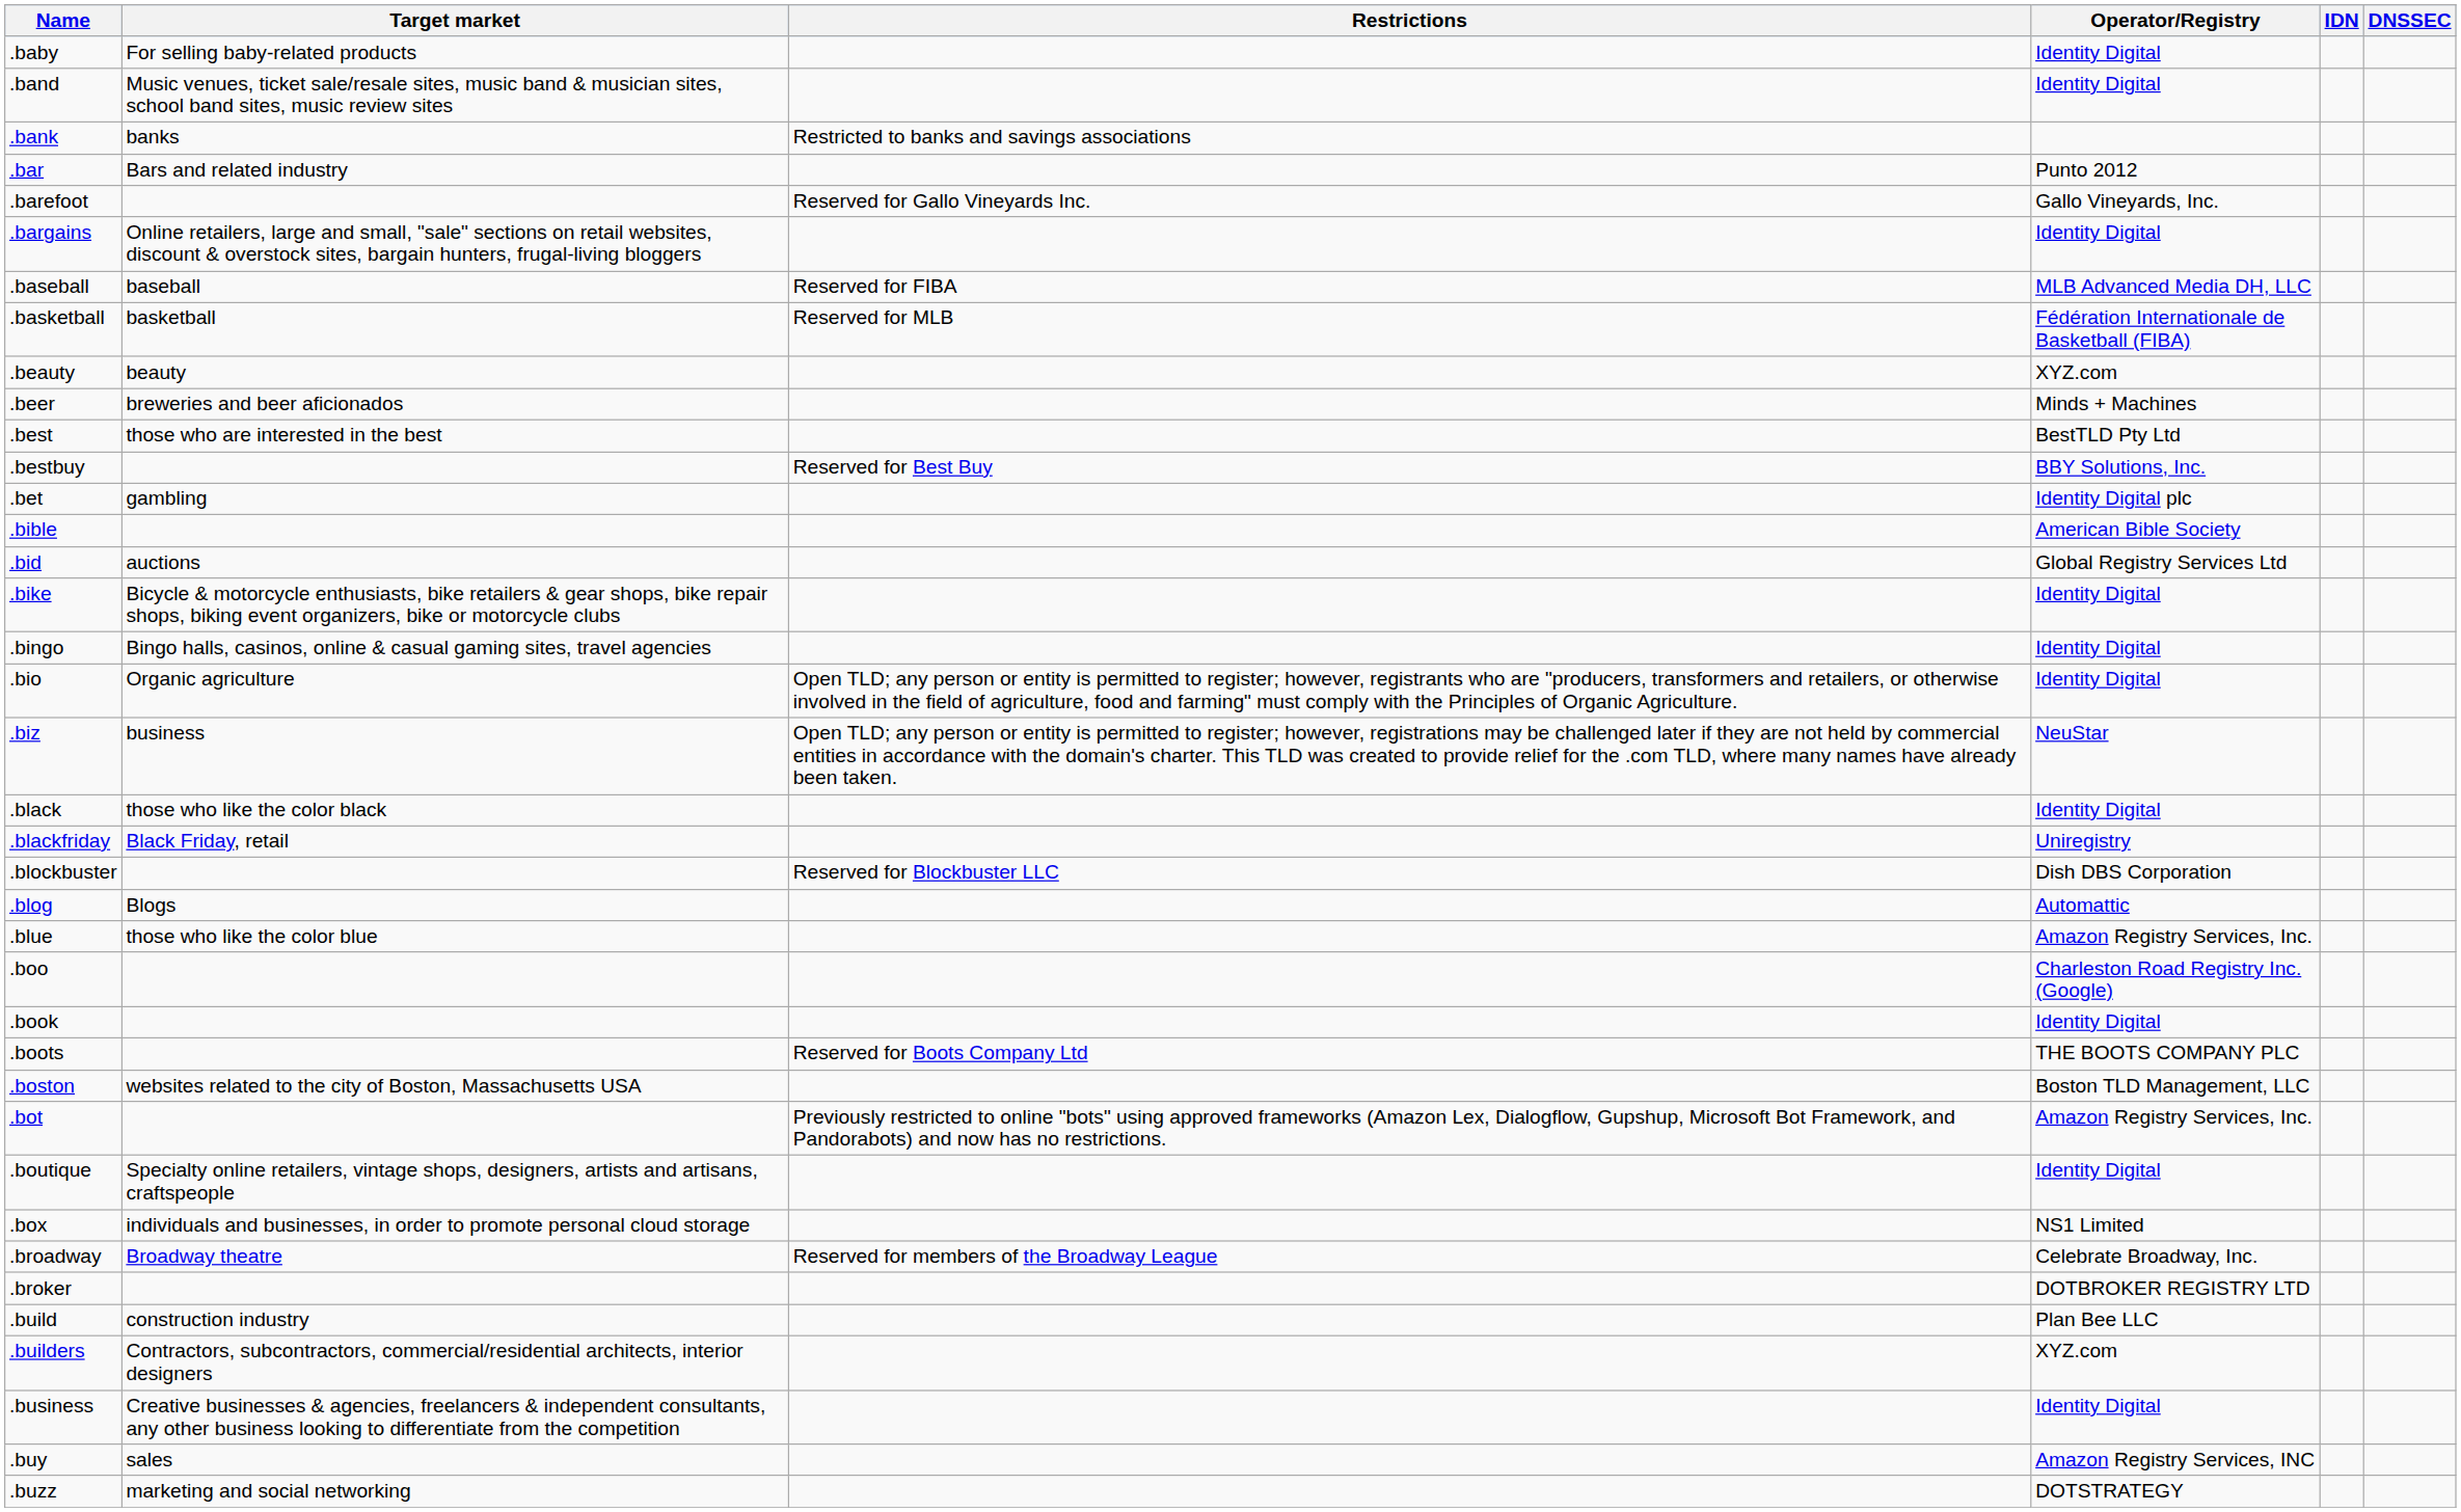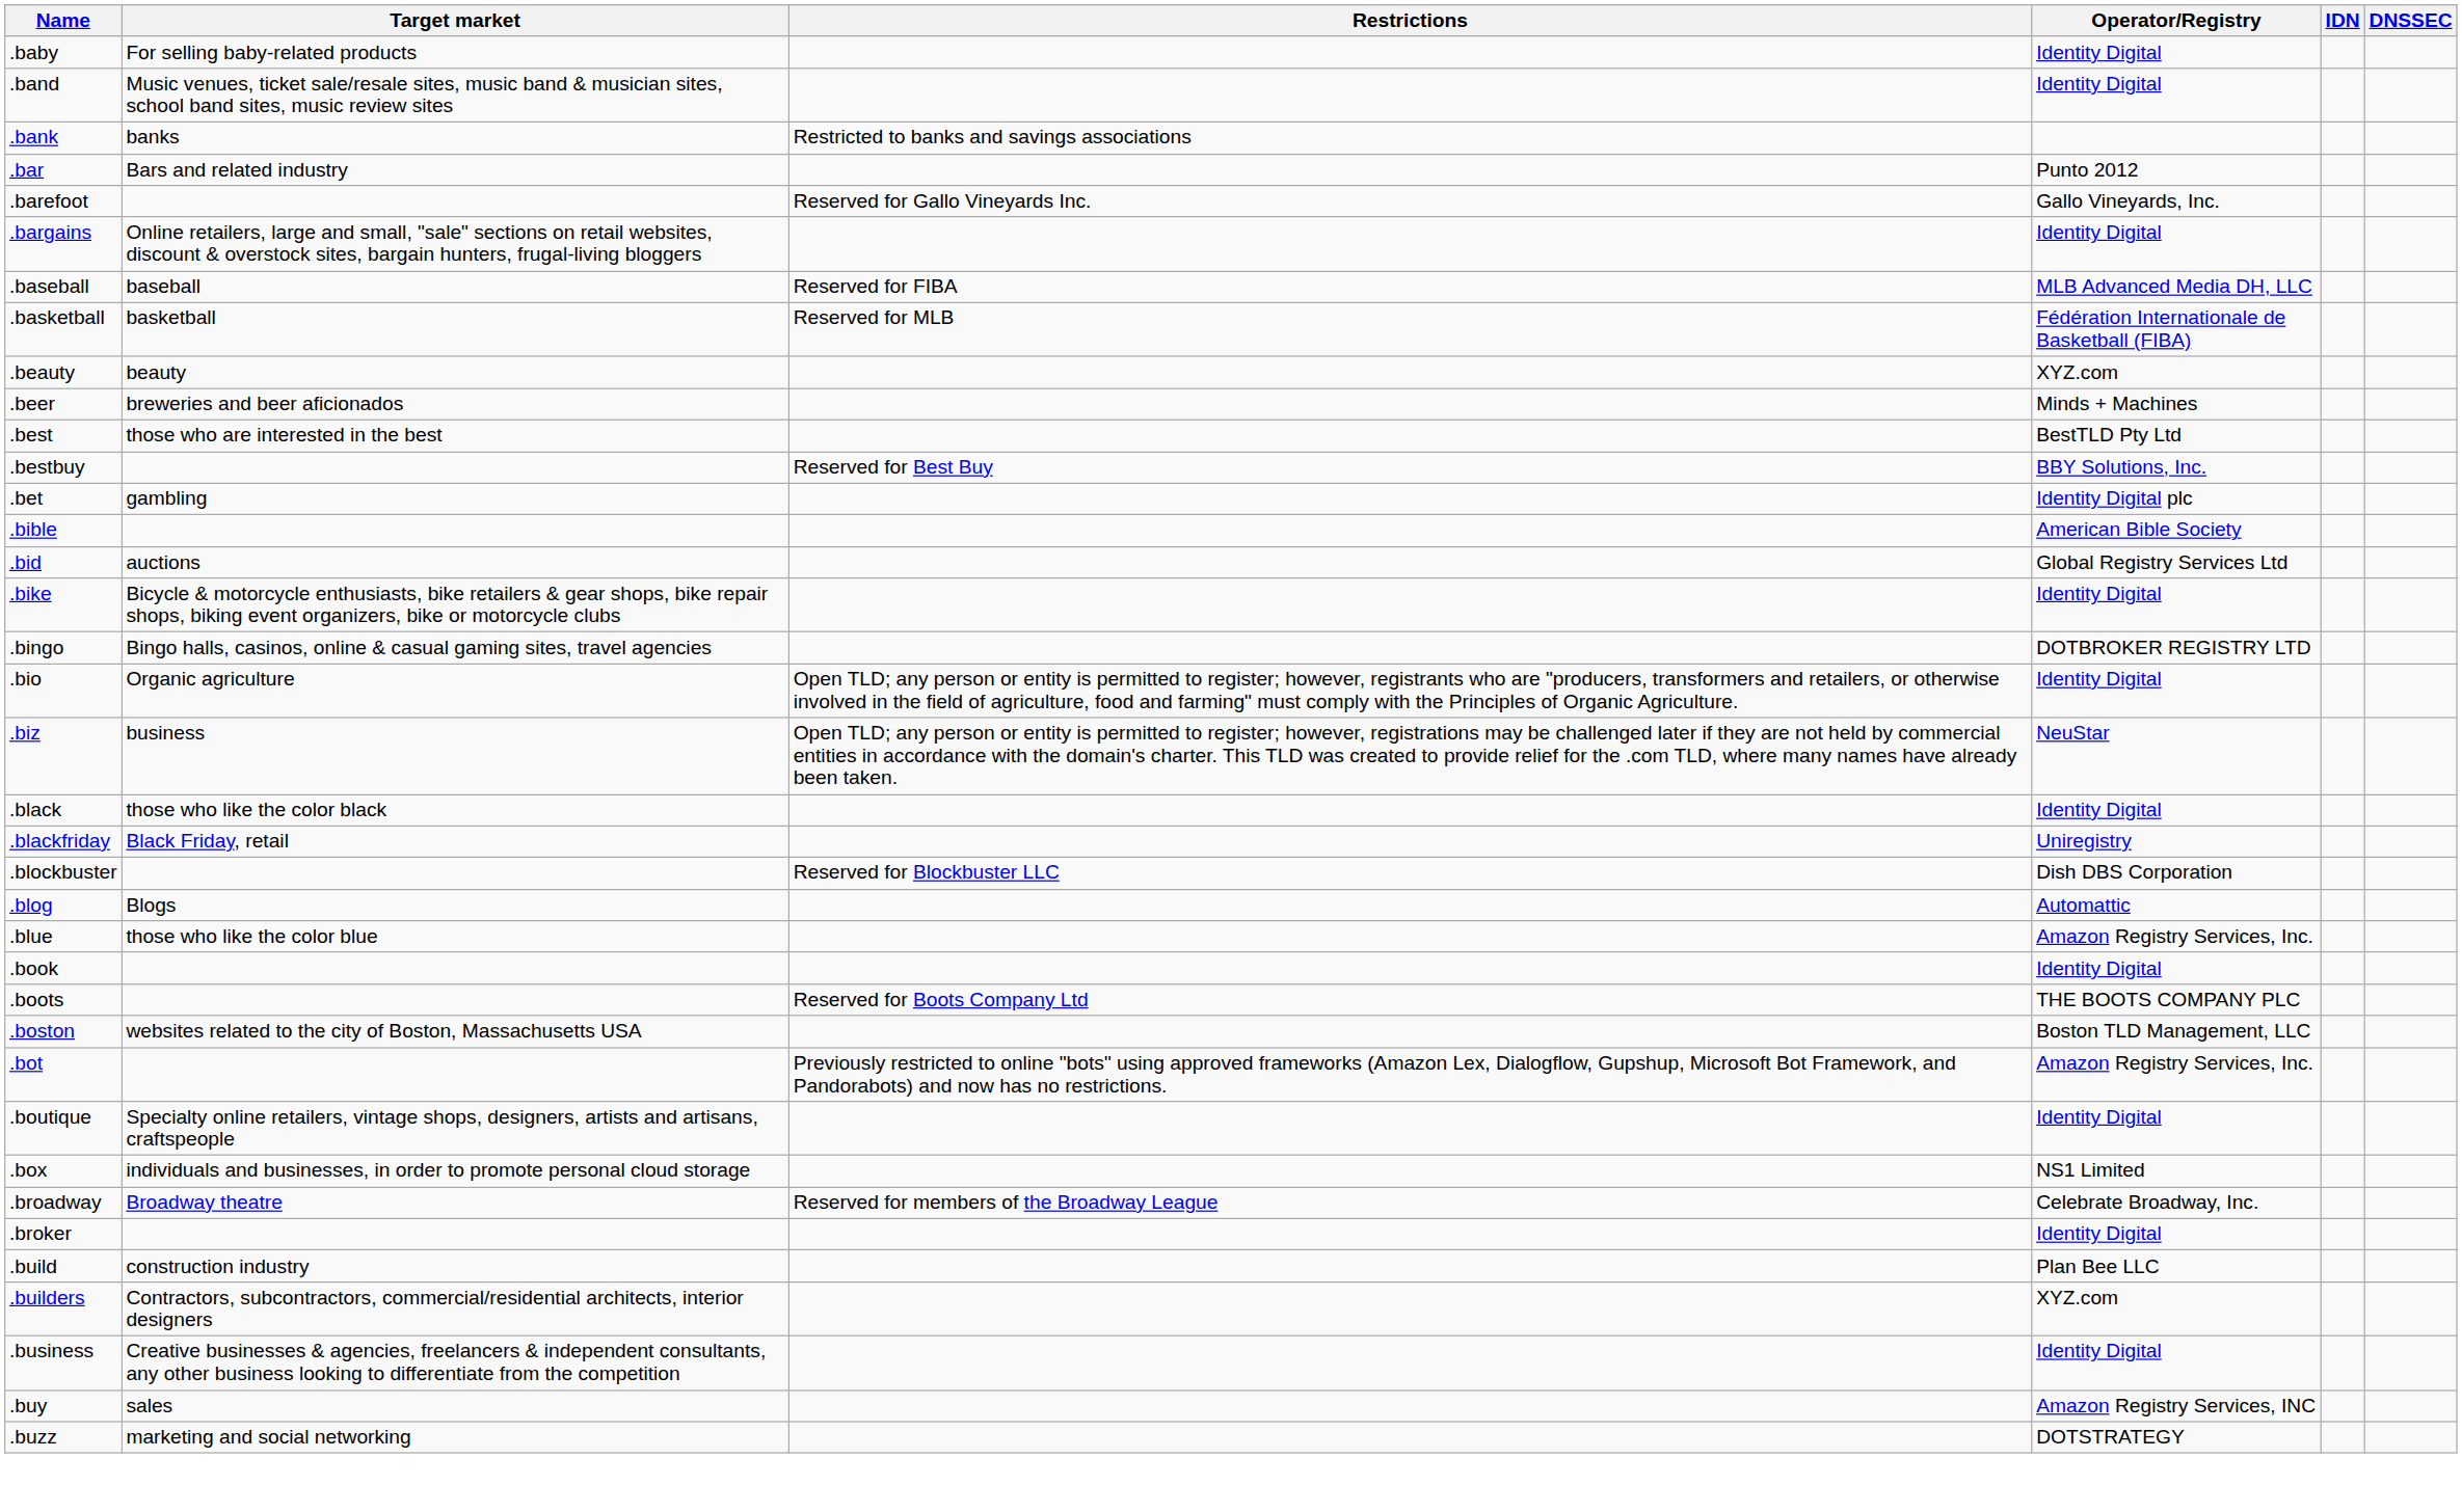 <table class="wikitable sortable">
 <tr style="background:#a0d0ff;">
 <th><a href='#'>Name</a></th>
 <th>Target market</th>
 <th class="unsortable">Restrictions</th>
 <th>Operator/Registry</th>
 <th><a href='#'>IDN</a></th>
 <th><a href='#'>DNSSEC</a></th>
 </tr>
 <tr valign=top>
 <td>.baby</td>
 <td>For selling baby-related products</td>
 <td></td>
 <td><a href='#'>Identity Digital</a></td>
 <td></td>
 <td></td>
 </tr>
 <tr valign="top">
 <td>.band</td>
 <td>Music venues, ticket sale/resale sites, music band & musician sites, school band sites, music review sites</td>
 <td></td>
 <td><a href='#'>Identity Digital</a></td>
 <td></td>
 <td></td>
 </tr>
 <tr valign="top">
 <td><a href='#'>.bank</a></td>
 <td>banks</td>
 <td>Restricted to banks and savings associations</td>
 <td></td>
 <td></td>
 <td></td>
 </tr>
 <tr valign="top">
 <td><a href='#'>.bar</a></td>
 <td>Bars and related industry</td>
 <td></td>
 <td>Punto 2012</td>
 <td></td>
 <td></td>
 </tr>
 <tr valign=top>
 <td>.barefoot</td>
 <td></td>
 <td>Reserved for Gallo Vineyards Inc.</td>
 <td>Gallo Vineyards, Inc.</td>
 <td></td>
 <td></td>
 </tr>
 <tr valign="top">
 <td><a href='#'>.bargains</a></td>
 <td>Online retailers, large and small, "sale" sections on retail websites, discount & overstock sites, bargain hunters, frugal-living bloggers</td>
 <td></td>
 <td><a href='#'>Identity Digital</a></td>
 <td></td>
 <td></td>
 </tr>
 <tr valign=top>
 <td>.baseball</td>
 <td>baseball</td>
 <td>Reserved for FIBA</td>
 <td><a href='#'>MLB Advanced Media DH, LLC</a></td>
 <td></td>
 <td></td>
 </tr>
 <tr valign=top>
 <td>.basketball</td>
 <td>basketball</td>
 <td>Reserved for MLB</td>
 <td><a href='#'>Fédération Internationale de Basketball (FIBA)</a></td>
 <td></td>
 <td></td>
 </tr>
 <tr valign=top>
 <td>.beauty</td>
 <td>beauty</td>
 <td></td>
 <td>XYZ.com</td>
 <td></td>
 <td></td>
 </tr>
 <tr valign="top">
 <td>.beer</td>
 <td>breweries and beer aficionados</td>
 <td></td>
 <td>Minds + Machines</td>
 <td></td>
 <td></td>
 </tr>
 <tr valign="top">
 <td>.best</td>
 <td>those who are interested in the best</td>
 <td></td>
 <td>BestTLD Pty Ltd</td>
 <td></td>
 <td></td>
 </tr>
 <tr valign=top>
 <td>.bestbuy</td>
 <td></td>
 <td>Reserved for <a href='#'>Best Buy</a></td>
 <td><a href='#'>BBY Solutions, Inc.</a></td>
 <td></td>
 <td></td>
 </tr>
 <tr valign=top>
 <td>.bet</td>
 <td>gambling</td>
 <td></td>
 <td><a href='#'>Identity Digital</a> plc</td>
 <td></td>
 <td></td>
 </tr>
 <tr valign=top>
 <td><a href='#'>.bible</a></td>
 <td></td>
 <td></td>
 <td><a href='#'>American Bible Society</a></td>
 <td></td>
 <td></td>
 </tr>
 <tr valign="top">
 <td><a href='#'>.bid</a></td>
 <td>auctions</td>
 <td></td>
 <td>Global Registry Services Ltd</td>
 <td></td>
 <td></td>
 </tr>
 <tr valign="top">
 <td><a href='#'>.bike</a></td>
 <td>Bicycle & motorcycle enthusiasts, bike retailers & gear shops, bike repair shops, biking event organizers, bike or motorcycle clubs</td>
 <td></td>
 <td><a href='#'>Identity Digital</a></td>
 <td></td>
 <td></td>
 </tr>
 <tr valign="top">
 <td>.bingo</td>
 <td>Bingo halls, casinos, online & casual gaming sites, travel agencies</td>
 <td></td>
-<td><a href='#'>Identity Digital</a></td>
+<td>DOTBROKER REGISTRY LTD</td>
 <td></td>
 <td></td>
 </tr>
 <tr valign="top">
 <td>.bio</td>
 <td>Organic agriculture</td>
 <td>Open TLD; any person or entity is permitted to register; however, registrants who are "producers, transformers and retailers, or otherwise involved in the field of agriculture, food and farming" must comply with the Principles of Organic Agriculture.</td>
 <td><a href='#'>Identity Digital</a></td>
 <td></td>
 <td></td>
 </tr>
 <tr valign="top">
 <td><a href='#'>.biz</a></td>
 <td>business</td>
 <td>Open TLD; any person or entity is permitted to register; however, registrations may be challenged later if they are not held by commercial entities in accordance with the domain's charter. This TLD was created to provide relief for the .com TLD, where many names have already been taken.</td>
 <td><a href='#'>NeuStar</a></td>
 <td></td>
 <td></td>
 </tr>
 <tr valign="top">
 <td>.black</td>
 <td>those who like the color black</td>
 <td></td>
 <td><a href='#'>Identity Digital</a></td>
 <td></td>
 <td></td>
 </tr>
 <tr valign="top">
 <td><a href='#'>.blackfriday</a></td>
 <td><a href='#'>Black Friday</a>, retail</td>
 <td></td>
 <td><a href='#'>Uniregistry</a></td>
 <td></td>
 <td></td>
 </tr>
 <tr valign=top>
 <td>.blockbuster</td>
 <td></td>
 <td>Reserved for <a href='#'>Blockbuster LLC</a></td>
 <td>Dish DBS Corporation</td>
 <td></td>
 <td></td>
 </tr>
 <tr valign="top">
 <td><a href='#'>.blog</a></td>
 <td>Blogs</td>
 <td></td>
 <td><a href='#'>Automattic</a></td>
 <td></td>
 <td></td>
 </tr>
 <tr valign="top">
 <td>.blue</td>
 <td>those who like the color blue</td>
 <td></td>
 <td><a href='#'>Amazon</a> Registry Services, Inc.</td>
-<td></td>
-<td></td>
-</tr>
-<tr valign="top">
-<td>.boo</td>
-<td></td>
-<td></td>
-<td><a href='#'>Charleston Road Registry Inc. (Google)</a></td>
 <td></td>
 <td></td>
 </tr>
 <tr valign=top>
 <td>.book</td>
 <td></td>
 <td></td>
 <td><a href='#'>Identity Digital</a></td>
 <td></td>
 <td></td>
 </tr>
 <tr valign=top>
 <td>.boots</td>
 <td></td>
 <td>Reserved for <a href='#'>Boots Company Ltd</a></td>
 <td>THE BOOTS COMPANY PLC</td>
 <td></td>
 <td></td>
 </tr>
 <tr valign=top>
 <td><a href='#'>.boston</a></td>
 <td>websites related to the city of Boston, Massachusetts USA</td>
 <td></td>
 <td>Boston TLD Management, LLC</td>
 <td></td>
 <td></td>
 </tr>
 <tr valign=top>
 <td><a href='#'>.bot</a></td>
 <td></td>
 <td>Previously restricted to online "bots" using approved frameworks (Amazon Lex, Dialogflow, Gupshup, Microsoft Bot Framework, and Pandorabots) and now has no restrictions.</td>
 <td><a href='#'>Amazon</a> Registry Services, Inc.</td>
 <td></td>
 <td></td>
 </tr>
 <tr valign="top">
 <td>.boutique</td>
 <td>Specialty online retailers, vintage shops, designers, artists and artisans, craftspeople</td>
 <td></td>
 <td><a href='#'>Identity Digital</a></td>
 <td></td>
 <td></td>
 </tr>
 <tr valign="top">
 <td>.box</td>
 <td>individuals and businesses, in order to promote personal cloud storage</td>
 <td></td>
 <td>NS1 Limited</td>
 <td></td>
 <td></td>
 </tr>
 <tr valign=top>
 <td>.broadway</td>
 <td><a href='#'>Broadway theatre</a></td>
 <td>Reserved for members of <a href='#'>the Broadway League</a></td>
 <td>Celebrate Broadway, Inc.</td>
 <td></td>
 <td></td>
 </tr>
 <tr valign=top>
 <td>.broker</td>
 <td></td>
 <td></td>
-<td>DOTBROKER REGISTRY LTD</td>
+<td><a href='#'>Identity Digital</a></td>
 <td></td>
 <td></td>
 </tr>
 <tr valign="top">
 <td>.build</td>
 <td>construction industry</td>
 <td></td>
 <td>Plan Bee LLC</td>
 <td></td>
 <td></td>
 </tr>
 <tr valign="top">
 <td><a href='#'>.builders</a></td>
 <td>Contractors, subcontractors, commercial/residential architects, interior designers</td>
 <td></td>
 <td>XYZ.com</td>
 <td></td>
 <td></td>
 </tr>
 <tr valign="top">
 <td>.business</td>
 <td>Creative businesses & agencies, freelancers & independent consultants, any other business looking to differentiate from the competition</td>
 <td></td>
 <td><a href='#'>Identity Digital</a></td>
 <td></td>
 <td></td>
 </tr>
 <tr valign=top>
 <td>.buy</td>
 <td>sales</td>
 <td></td>
 <td><a href='#'>Amazon</a> Registry Services, INC</td>
 <td></td>
 <td></td>
 </tr>
 <tr valign="top">
 <td>.buzz</td>
 <td>marketing and social networking</td>
 <td></td>
 <td>DOTSTRATEGY</td>
 <td></td>
 <td></td>
 </tr>
 </table>
